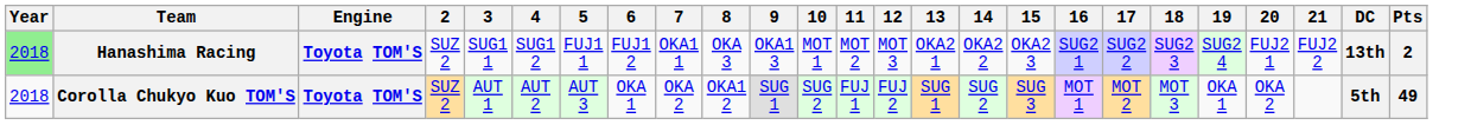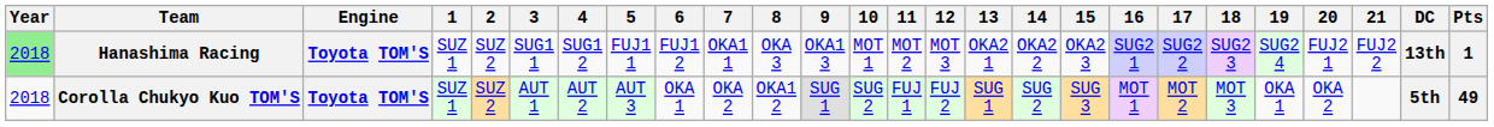 <table class="wikitable" style="text-align:center; font-size:85%">
 <tr>
 <th>Year</th>
 <th>Team</th>
 <th>Engine</th>
+<th>1</th>
 <th>2</th>
 <th>3</th>
 <th>4</th>
 <th>5</th>
 <th>6</th>
 <th>7</th>
 <th>8</th>
 <th>9</th>
 <th>10</th>
 <th>11</th>
 <th>12</th>
 <th>13</th>
 <th>14</th>
 <th>15</th>
 <th>16</th>
 <th>17</th>
 <th>18</th>
 <th>19</th>
 <th>20</th>
 <th>21</th>
 <th>DC</th>
 <th>Pts</th>
 </tr>
 <tr>
 <td style="background: lightgreen;"><a href='#'>2018</a></td>
 <th>Hanashima Racing</th>
 <th><a href='#'>Toyota</a> <a href='#'>TOM'S</a></th>
+<td style="background:#;"><a href='#'>SUZ<br>1</a></td>
 <td style="background:#;"><a href='#'>SUZ<br>2</a></td>
 <td style="background:#;"><a href='#'>SUG1<br>1</a></td>
 <td style="background:#;"><a href='#'>SUG1<br>2</a></td>
 <td style="background:#;"><a href='#'>FUJ1<br>1</a></td>
 <td style="background:#;"><a href='#'>FUJ1<br>2</a></td>
 <td style="background:#;"><a href='#'>OKA1<br>1</a></td>
 <td style="background:#;"><a href='#'>OKA<br>3</a><br></td>
 <td style="background:#;"><a href='#'>OKA1<br>3</a></td>
 <td style="background:#;"><a href='#'>MOT<br>1</a></td>
 <td style="background:#;"><a href='#'>MOT<br>2</a></td>
 <td style="background:#;"><a href='#'>MOT<br>3</a></td>
 <td style="background:#;"><a href='#'>OKA2<br>1</a></td>
 <td style="background:#;"><a href='#'>OKA2<br>2</a></td>
 <td style="background:#;"><a href='#'>OKA2<br>3</a></td>
 <td style="background:#cfcfff;"><a href='#'>SUG2<br>1</a><br></td>
 <td style="background:#cfcfff;"><a href='#'>SUG2<br>2</a><br></td>
 <td style="background:#efcfff;"><a href='#'>SUG2<br>3</a><br></td>
 <td style="background:#dfffdf;"><a href='#'>SUG2<br>4</a><br></td>
 <td style="background:#;"><a href='#'>FUJ2<br>1</a></td>
 <td style="background:#;"><a href='#'>FUJ2<br>2</a></td>
 <th>13th</th>
-<th>2</th>
+<th>1</th>
 </tr>
 <tr>
 <td><a href='#'>2018</a></td>
 <th nowrap>Corolla Chukyo Kuo <a href='#'>TOM'S</a></th>
 <th nowrap><a href='#'>Toyota</a> <a href='#'>TOM'S</a></th>
+<td style="background:#dfffdf;"><a href='#'>SUZ<br>1</a><br></td>
 <td style="background:#ffdf9f;"><a href='#'>SUZ<br>2</a><br></td>
 <td style="background:#dfffdf;"><a href='#'>AUT<br>1</a><br></td>
 <td style="background:#dfffdf;"><a href='#'>AUT<br>2</a><br></td>
 <td style="background:#dfffdf;"><a href='#'>AUT<br>3</a><br></td>
 <td style="background:#;"><a href='#'>OKA<br>1</a><br></td>
 <td style="background:#;"><a href='#'>OKA<br>2</a><br></td>
 <td style="background:#;"><a href='#'>OKA1<br>2</a></td>
 <td style="background:#dfdfdf;"><a href='#'>SUG<br>1</a><br></td>
 <td style="background:#dfffdf;"><a href='#'>SUG<br>2</a><br></td>
 <td style="background:#dfffdf;"><a href='#'>FUJ<br>1</a><br></td>
 <td style="background:#dfffdf;"><a href='#'>FUJ<br>2</a><br></td>
 <td style="background:#ffdf9f;"><a href='#'>SUG<br>1</a><br></td>
 <td style="background:#dfffdf;"><a href='#'>SUG<br>2</a><br></td>
 <td style="background:#ffdf9f;"><a href='#'>SUG<br>3</a><br></td>
 <td style="background:#efcfff;"><a href='#'>MOT<br>1</a><br></td>
 <td style="background:#ffdf9f;"><a href='#'>MOT<br>2</a><br></td>
 <td style="background:#dfffdf;"><a href='#'>MOT<br>3</a><br></td>
 <td style="background:#;"><a href='#'>OKA<br>1</a><br></td>
 <td style="background:#;"><a href='#'>OKA<br>2</a><br></td>
 <td></td>
 <th>5th</th>
 <th>49</th>
 </tr>
 </table>
